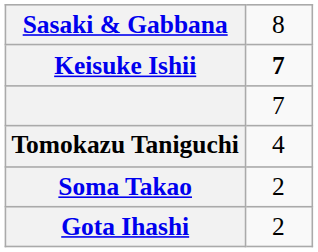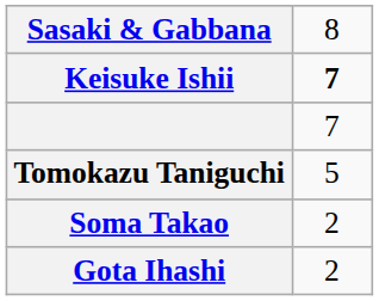 <table class="wikitable" style="margin: 1em auto 1em auto;text-align:center">
 <tr>
 <th><a href='#'>Sasaki & Gabbana</a></th>
 <td style="width:35px">8</td>
 </tr>
 <tr>
 <th><a href='#'>Keisuke Ishii</a></th>
 <td><strong>7</strong></td>
 </tr>
 <tr>
 <th></th>
 <td>7</td>
 </tr>
 <tr>
 <th>Tomokazu Taniguchi</th>
-<td>4</td>
+<td>5</td>
 </tr>
 <tr>
 <th><a href='#'>Soma Takao</a></th>
 <td>2</td>
 </tr>
 <tr>
 <th><a href='#'>Gota Ihashi</a></th>
 <td>2</td>
 </tr>
 </table>
